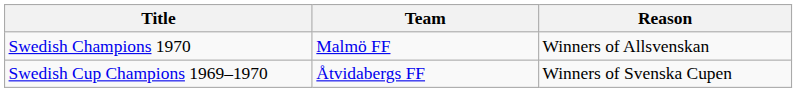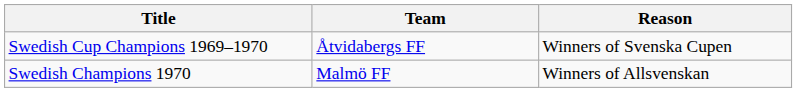 <table class="wikitable" style="text-align: left;">
 <tr>
 <th style="width: 275px;">Title</th>
 <th style="width: 200px;">Team</th>
 <th style="width: 225px;">Reason</th>
 </tr>
 <tr>
+<td><a href='#'>Swedish Cup Champions</a> 1969–1970</td>
+<td><a href='#'>Åtvidabergs FF</a></td>
+<td>Winners of Svenska Cupen</td>
+</tr>
+<tr>
 <td><a href='#'>Swedish Champions</a> 1970</td>
 <td><a href='#'>Malmö FF</a></td>
 <td>Winners of Allsvenskan</td>
 </tr>
-<tr>
-<td><a href='#'>Swedish Cup Champions</a> 1969–1970</td>
-<td><a href='#'>Åtvidabergs FF</a></td>
-<td>Winners of Svenska Cupen</td>
-</tr>
 </table>
